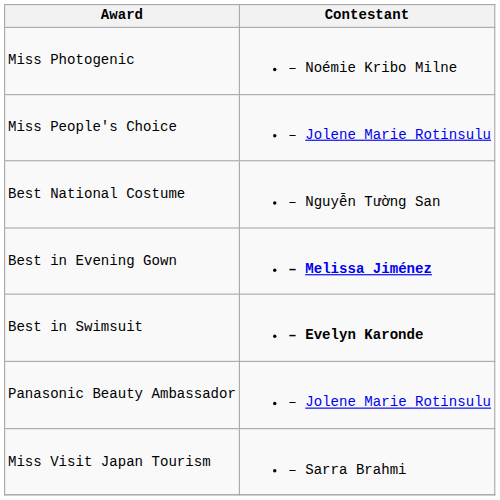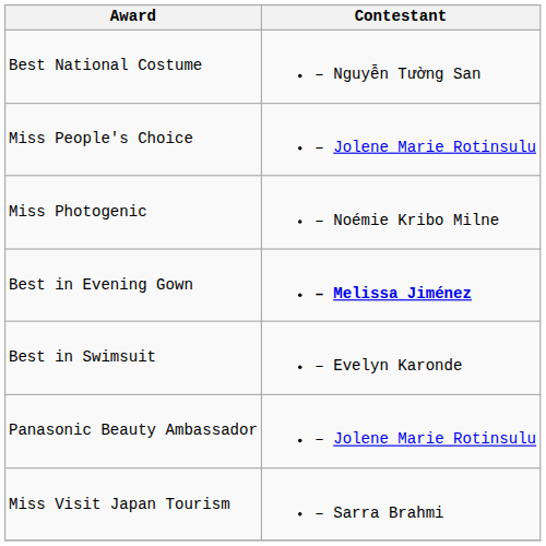 <table class="wikitable sortable" style="font-size:95%;">
 <tr>
 <th>Award</th>
 <th>Contestant</th>
 </tr>
 <tr>
-<td>Miss Photogenic</td>
-<td><br><ul><li> – Noémie Kribo Milne</li></ul></td>
+<td>Best National Costume</td>
+<td><br><ul><li> – Nguyễn Tường San</li></ul></td>
 </tr>
 <tr>
 <td>Miss People's Choice</td>
 <td><br><ul><li> – <a href='#'>Jolene Marie Rotinsulu</a></li></ul></td>
 </tr>
 <tr>
-<td>Best National Costume</td>
-<td><br><ul><li> – Nguyễn Tường San</li></ul></td>
+<td>Miss Photogenic</td>
+<td><br><ul><li> – Noémie Kribo Milne</li></ul></td>
 </tr>
 <tr>
 <td>Best in Evening Gown</td>
 <td><strong><br><ul><li> – <a href='#'>Melissa Jiménez</a></li></ul></strong></td>
 </tr>
 <tr>
 <td>Best in Swimsuit</td>
-<td><strong><br><ul><li> – Evelyn Karonde</li></ul></strong></td>
+<td><br><ul><li> – Evelyn Karonde</li></ul></td>
 </tr>
 <tr>
 <td>Panasonic Beauty Ambassador</td>
 <td><br><ul><li> – <a href='#'>Jolene Marie Rotinsulu</a></li></ul></td>
 </tr>
 <tr>
 <td>Miss Visit Japan Tourism</td>
 <td><br><ul><li> – Sarra Brahmi</li></ul></td>
 </tr>
 <tr>
 </tr>
 </table>
